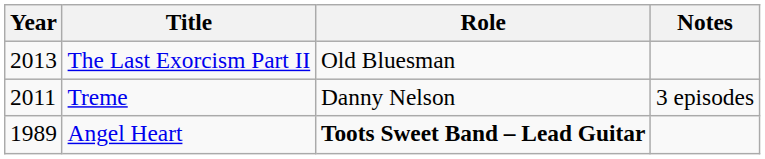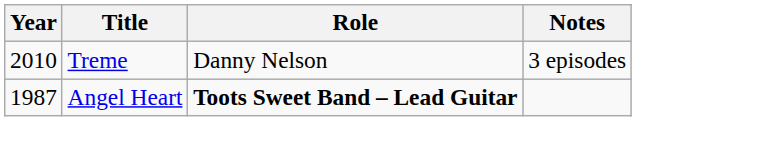 <table class="wikitable">
 <tr>
 <th>Year</th>
 <th>Title</th>
 <th>Role</th>
 <th>Notes</th>
 </tr>
 <tr>
-<td>2013</td>
-<td><a href='#'>The Last Exorcism Part II</a></td>
-<td>Old Bluesman</td>
-<td></td>
-</tr>
-<tr>
-<td>2011</td>
+<td>2010</td>
 <td><a href='#'>Treme</a></td>
 <td>Danny Nelson</td>
 <td>3 episodes</td>
 </tr>
 <tr>
-<td>1989</td>
+<td>1987</td>
 <td><a href='#'>Angel Heart</a></td>
 <td><strong>Toots Sweet Band – Lead Guitar</strong></td>
 <td></td>
 </tr>
 </table>
